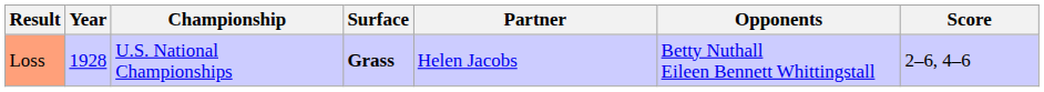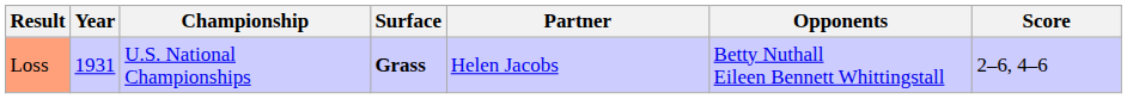 <table class="sortable wikitable">
 <tr>
 <th style="width:40px">Result</th>
 <th style="width:30px">Year</th>
 <th style="width:190px">Championship</th>
 <th style="width:50px">Surface</th>
 <th style="width:200px">Partner</th>
 <th style="width:200px">Opponents</th>
 <th style="width:110px" class="unsortable">Score</th>
 </tr>
 <tr style="background:#ccf;">
 <td style="background:#ffa07a;">Loss</td>
-<td><a href='#'>1928</a></td>
+<td><a href='#'>1931</a></td>
 <td><a href='#'>U.S. National Championships</a></td>
 <td><strong>Grass</strong></td>
 <td> <a href='#'>Helen Jacobs</a></td>
 <td> <a href='#'>Betty Nuthall</a><br> <a href='#'>Eileen Bennett Whittingstall</a></td>
 <td>2–6, 4–6</td>
 </tr>
 </table>
